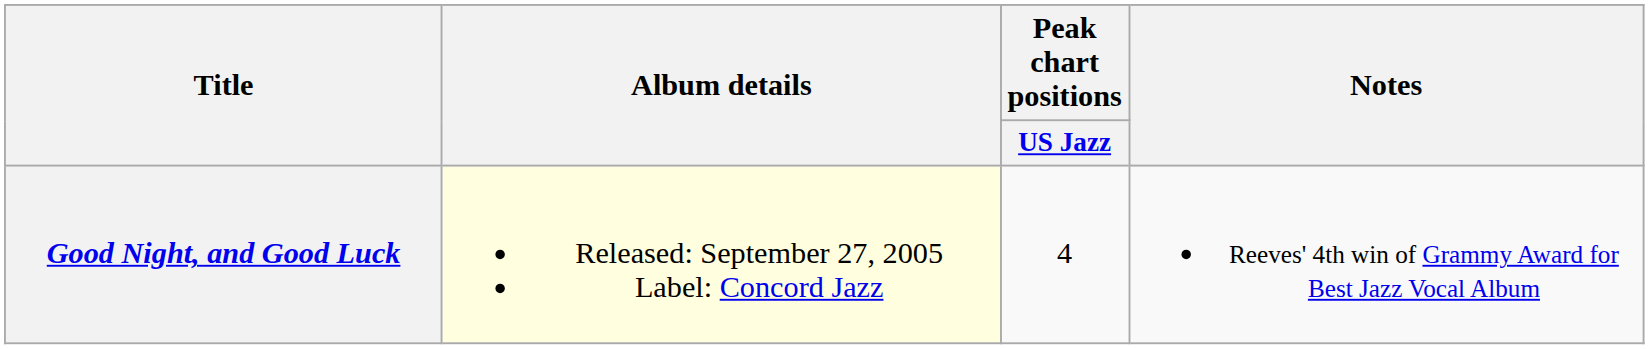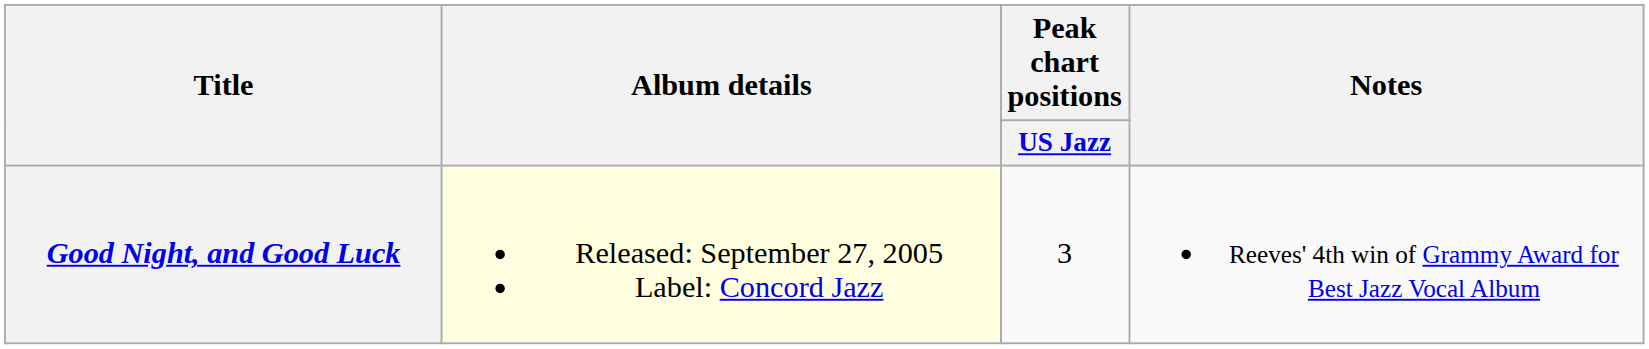 <table class="wikitable plainrowheaders" style="text-align:center;">
 <tr>
 <th rowspan="2" scope="col" style="width:14em;">Title</th>
 <th rowspan="2" scope="col" style="width:18em;">Album details</th>
 <th scope="col">Peak chart positions</th>
 <th rowspan="2" scope="col">Notes</th>
 </tr>
 <tr>
 <th scope="col" style="width:3em;font-size:90%;"><a href='#'>US Jazz</a></th>
 </tr>
 <tr>
 <th scope="row"><em><a href='#'>Good Night, and Good Luck</a></em></th>
 <td style="background: lightyellow;"><br><ul><li>Released: September 27, 2005</li><li>Label: <a href='#'>Concord Jazz</a></li></ul></td>
-<td>4</td>
+<td>3</td>
 <td><br><ul><li><small>Reeves' 4th win of <a href='#'>Grammy Award for Best Jazz Vocal Album</a></small></li></ul></td>
 </tr>
 </table>
